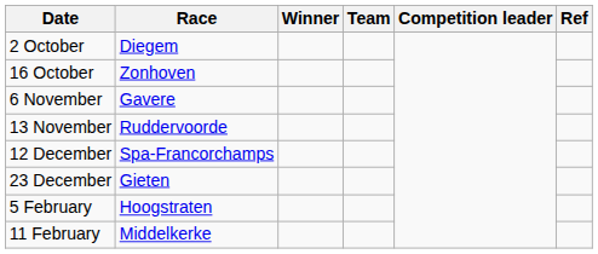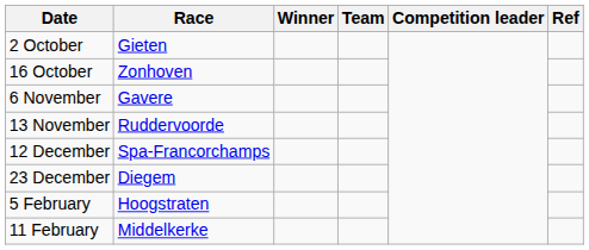 <table class="wikitable">
 <tr>
 <th>Date</th>
 <th>Race</th>
 <th>Winner</th>
 <th>Team</th>
 <th>Competition leader</th>
 <th>Ref</th>
 </tr>
 <tr>
 <td>2 October</td>
-<td><a href='#'>Diegem</a></td>
+<td><a href='#'>Gieten</a></td>
 <td></td>
 <td></td>
 <td rowspan=8></td>
 <td></td>
 </tr>
 <tr>
 <td>16 October</td>
 <td><a href='#'>Zonhoven</a></td>
 <td></td>
 <td></td>
 <td></td>
 </tr>
 <tr>
 <td>6 November</td>
 <td><a href='#'>Gavere</a></td>
 <td></td>
 <td></td>
 <td></td>
 </tr>
 <tr>
 <td>13 November</td>
 <td><a href='#'>Ruddervoorde</a></td>
 <td></td>
 <td></td>
 <td></td>
 </tr>
 <tr>
 <td>12 December</td>
 <td><a href='#'>Spa-Francorchamps</a></td>
 <td></td>
 <td></td>
 <td></td>
 </tr>
 <tr>
 <td>23 December</td>
-<td><a href='#'>Gieten</a></td>
+<td><a href='#'>Diegem</a></td>
 <td></td>
 <td></td>
 <td></td>
 </tr>
 <tr>
 <td>5 February</td>
 <td><a href='#'>Hoogstraten</a></td>
 <td></td>
 <td></td>
 <td></td>
 </tr>
 <tr>
 <td>11 February</td>
 <td><a href='#'>Middelkerke</a></td>
 <td></td>
 <td></td>
 <td></td>
 </tr>
 </table>
